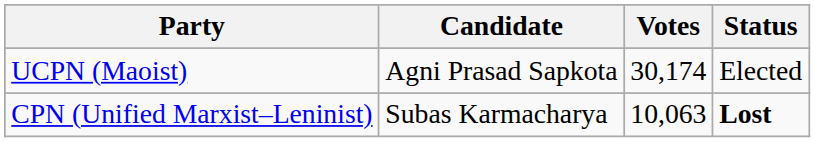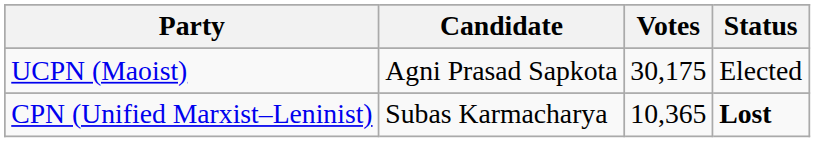 <table class="wikitable">
 <tr>
 <th>Party</th>
 <th>Candidate</th>
 <th>Votes</th>
 <th>Status</th>
 </tr>
 <tr>
 <td><a href='#'>UCPN (Maoist)</a></td>
 <td>Agni Prasad Sapkota</td>
-<td>30,174</td>
+<td>30,175</td>
 <td>Elected</td>
 </tr>
 <tr>
 <td><a href='#'>CPN (Unified Marxist–Leninist)</a></td>
 <td>Subas Karmacharya</td>
-<td>10,063</td>
+<td>10,365</td>
 <td><strong>Lost</strong></td>
 </tr>
 </table>
